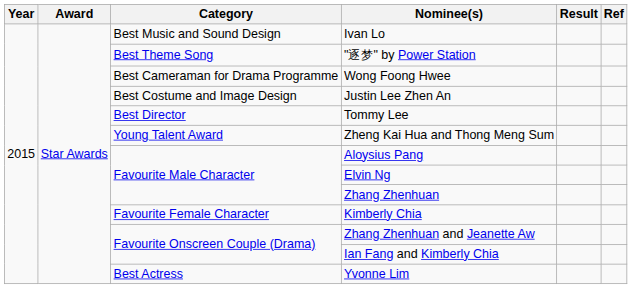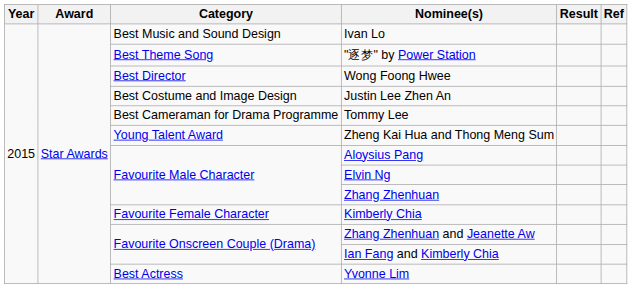 <table class="wikitable">
 <tr>
 <th>Year</th>
 <th>Award</th>
 <th>Category</th>
 <th>Nominee(s)</th>
 <th class="unsortable">Result</th>
 <th>Ref</th>
 </tr>
 <tr>
 <td rowspan="13">2015</td>
 <td rowspan="13"><a href='#'>Star Awards</a></td>
 <td>Best Music and Sound Design</td>
 <td>Ivan Lo</td>
 <td></td>
 <td></td>
 </tr>
 <tr>
 <td><a href='#'>Best Theme Song</a></td>
 <td>"逐梦" by <a href='#'>Power Station</a></td>
 <td></td>
 <td></td>
 </tr>
 <tr>
-<td>Best Cameraman for Drama Programme</td>
+<td><a href='#'>Best Director</a></td>
 <td>Wong Foong Hwee</td>
 <td></td>
 <td></td>
 </tr>
 <tr>
 <td>Best Costume and Image Design</td>
 <td>Justin Lee Zhen An</td>
 <td></td>
 <td></td>
 </tr>
 <tr>
-<td><a href='#'>Best Director</a></td>
+<td>Best Cameraman for Drama Programme</td>
 <td>Tommy Lee</td>
 <td></td>
 <td></td>
 </tr>
 <tr>
 <td><a href='#'>Young Talent Award</a></td>
 <td>Zheng Kai Hua  and Thong Meng Sum</td>
 <td></td>
 <td></td>
 </tr>
 <tr>
 <td rowspan="3"><a href='#'>Favourite Male Character</a></td>
 <td><a href='#'>Aloysius Pang</a></td>
 <td></td>
 <td></td>
 </tr>
 <tr>
 <td><a href='#'>Elvin Ng</a></td>
 <td></td>
 <td></td>
 </tr>
 <tr>
 <td><a href='#'>Zhang Zhenhuan</a></td>
 <td></td>
 <td></td>
 </tr>
 <tr>
 <td><a href='#'>Favourite Female Character</a></td>
 <td><a href='#'>Kimberly Chia</a></td>
 <td></td>
 <td></td>
 </tr>
 <tr>
 <td rowspan="2"><a href='#'>Favourite Onscreen Couple (Drama)</a></td>
 <td><a href='#'>Zhang Zhenhuan</a> and <a href='#'>Jeanette Aw</a></td>
 <td></td>
 <td></td>
 </tr>
 <tr>
 <td><a href='#'>Ian Fang</a>  and <a href='#'>Kimberly Chia</a></td>
 <td></td>
 <td></td>
 </tr>
 <tr>
 <td><a href='#'>Best Actress</a></td>
 <td><a href='#'>Yvonne Lim</a></td>
 <td></td>
 <td></td>
 </tr>
 </table>
